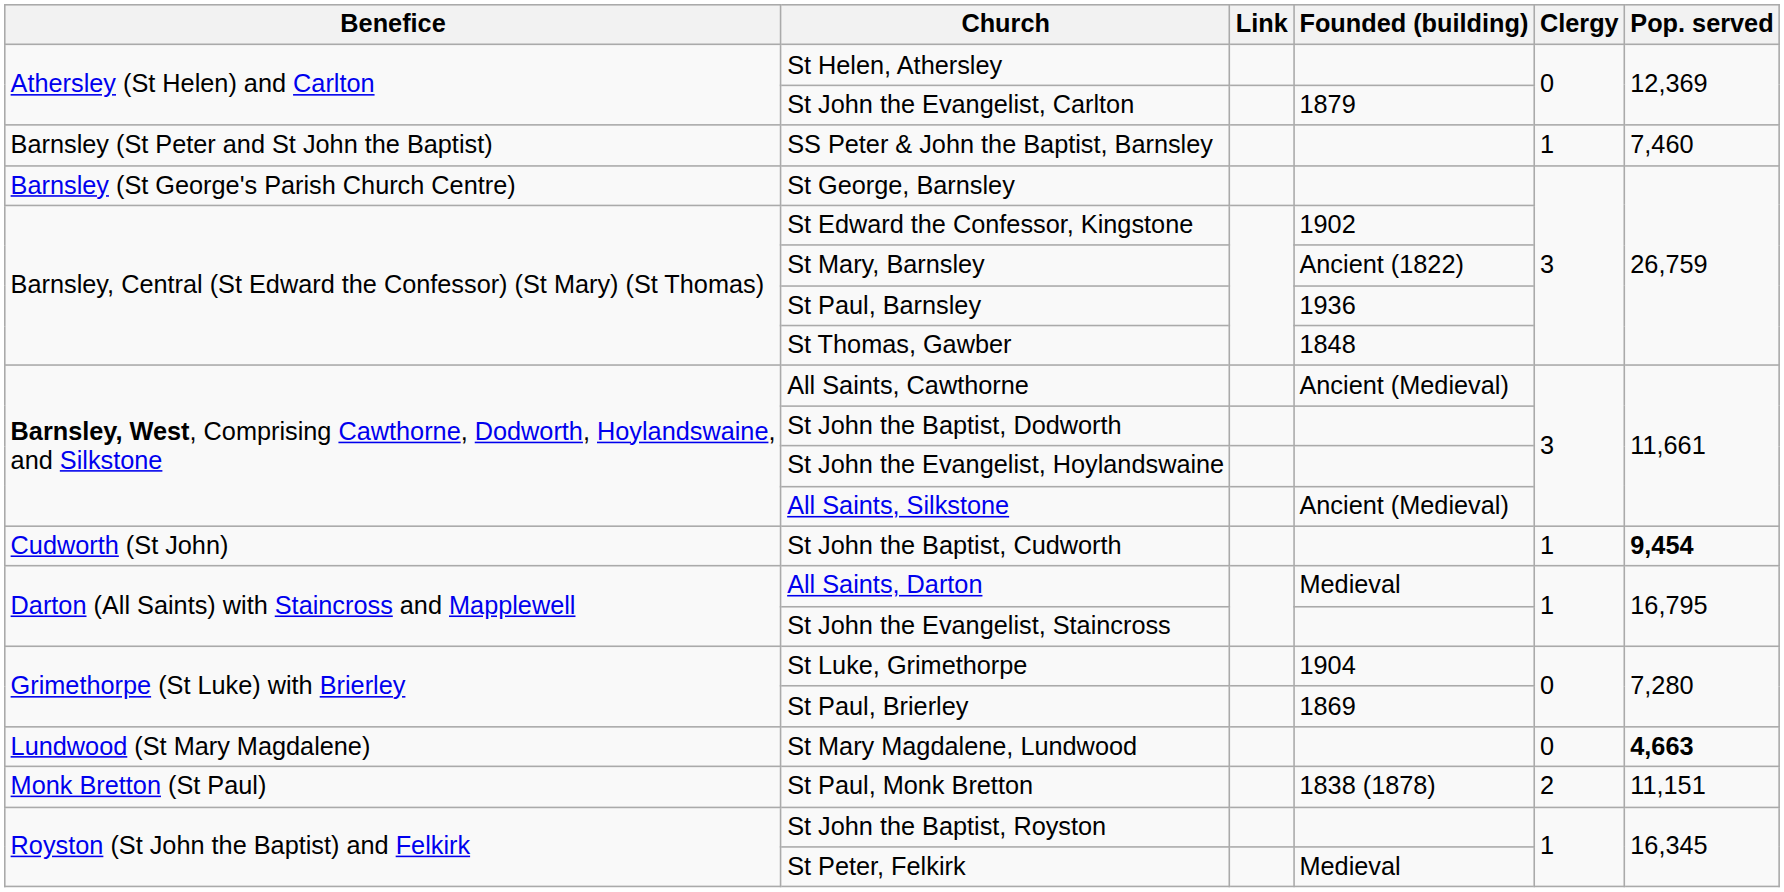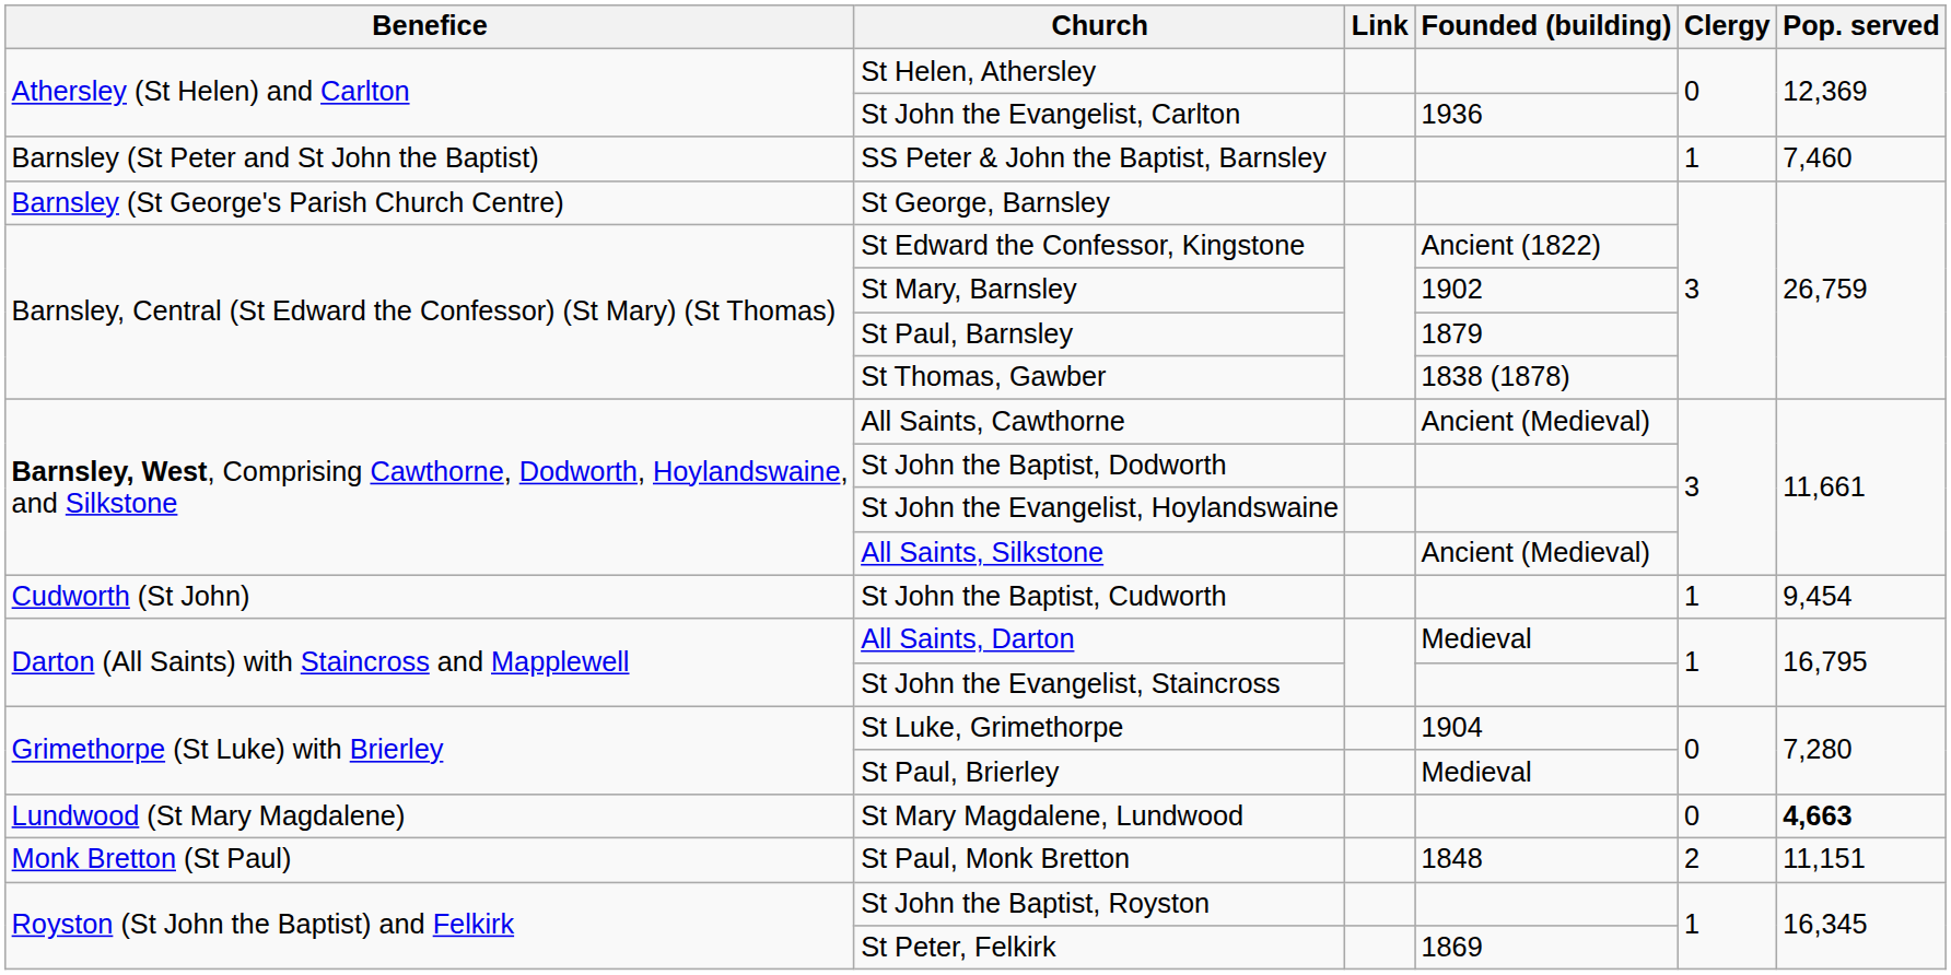 <table class="wikitable sortable">
 <tr>
 <th>Benefice</th>
 <th>Church</th>
 <th>Link</th>
 <th>Founded (building)</th>
 <th>Clergy</th>
 <th>Pop. served</th>
 </tr>
 <tr>
 <td rowspan="2"><a href='#'>Athersley</a> (St Helen) and <a href='#'>Carlton</a></td>
 <td>St Helen, Athersley</td>
 <td></td>
 <td></td>
 <td rowspan="2">0</td>
 <td rowspan="2">12,369</td>
 </tr>
 <tr>
 <td>St John the Evangelist, Carlton</td>
 <td></td>
-<td>1879</td>
+<td>1936</td>
 </tr>
 <tr>
 <td>Barnsley (St Peter and St John the Baptist)</td>
 <td>SS Peter & John the Baptist, Barnsley</td>
 <td></td>
 <td></td>
 <td>1</td>
 <td>7,460</td>
 </tr>
 <tr>
 <td><a href='#'>Barnsley</a> (St George's Parish Church Centre)</td>
 <td>St George, Barnsley</td>
 <td></td>
 <td></td>
 <td rowspan="5">3</td>
 <td rowspan="5">26,759</td>
 </tr>
 <tr>
 <td rowspan="4">Barnsley, Central (St Edward the Confessor) (St Mary) (St Thomas)</td>
 <td>St Edward the Confessor, Kingstone</td>
 <td rowspan="4"></td>
+<td>Ancient (1822)</td>
+</tr>
+<tr>
+<td>St Mary, Barnsley</td>
 <td>1902</td>
 </tr>
 <tr>
-<td>St Mary, Barnsley</td>
-<td>Ancient (1822)</td>
-</tr>
-<tr>
 <td>St Paul, Barnsley</td>
-<td>1936</td>
+<td>1879</td>
 </tr>
 <tr>
 <td>St Thomas, Gawber</td>
-<td>1848</td>
+<td>1838 (1878)</td>
 </tr>
 <tr>
 <td rowspan="4"><strong>Barnsley, West</strong>, Comprising <a href='#'>Cawthorne</a>, <a href='#'>Dodworth</a>, <a href='#'>Hoylandswaine</a>,<br>and <a href='#'>Silkstone</a></td>
 <td>All Saints, Cawthorne</td>
 <td></td>
 <td>Ancient (Medieval)</td>
 <td rowspan="4">3</td>
 <td rowspan="4">11,661</td>
 </tr>
 <tr>
 <td>St John the Baptist, Dodworth</td>
 <td></td>
 <td></td>
 </tr>
 <tr>
 <td>St John the Evangelist, Hoylandswaine</td>
 <td></td>
 <td></td>
 </tr>
 <tr>
 <td><a href='#'>All Saints, Silkstone</a></td>
 <td></td>
 <td>Ancient (Medieval)</td>
 </tr>
 <tr>
 <td><a href='#'>Cudworth</a> (St John)</td>
 <td>St John the Baptist, Cudworth</td>
 <td></td>
 <td></td>
 <td>1</td>
-<td><strong>9,454</strong></td>
+<td>9,454</td>
 </tr>
 <tr>
 <td rowspan="2"><a href='#'>Darton</a> (All Saints) with <a href='#'>Staincross</a> and <a href='#'>Mapplewell</a></td>
 <td><a href='#'>All Saints, Darton</a></td>
 <td rowspan="2"></td>
 <td>Medieval</td>
 <td rowspan="2">1</td>
 <td rowspan="2">16,795</td>
 </tr>
 <tr>
 <td>St John the Evangelist, Staincross</td>
 <td></td>
 </tr>
 <tr>
 <td rowspan="2"><a href='#'>Grimethorpe</a> (St Luke) with <a href='#'>Brierley</a></td>
 <td>St Luke, Grimethorpe</td>
 <td></td>
 <td>1904</td>
 <td rowspan="2">0</td>
 <td rowspan="2">7,280</td>
 </tr>
 <tr>
 <td>St Paul, Brierley</td>
 <td></td>
-<td>1869</td>
+<td>Medieval</td>
 </tr>
 <tr>
 <td><a href='#'>Lundwood</a> (St Mary Magdalene)</td>
 <td>St Mary Magdalene, Lundwood</td>
 <td></td>
 <td></td>
 <td>0</td>
 <td><strong>4,663</strong></td>
 </tr>
 <tr>
 <td><a href='#'>Monk Bretton</a> (St Paul)</td>
 <td>St Paul, Monk Bretton</td>
 <td></td>
-<td>1838 (1878)</td>
+<td>1848</td>
 <td>2</td>
 <td>11,151</td>
 </tr>
 <tr>
 <td rowspan="2"><a href='#'>Royston</a> (St John the Baptist) and <a href='#'>Felkirk</a></td>
 <td>St John the Baptist, Royston</td>
 <td></td>
 <td></td>
 <td rowspan="2">1</td>
 <td rowspan="2">16,345</td>
 </tr>
 <tr>
 <td>St Peter, Felkirk</td>
 <td></td>
-<td>Medieval</td>
+<td>1869</td>
 </tr>
 </table>
